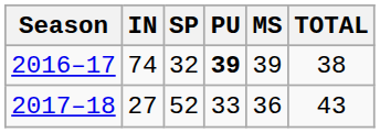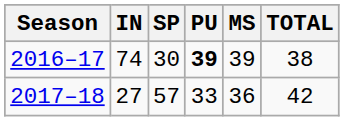 <table class="wikitable sortable" style="text-align: center;">
 <tr>
 <th>Season</th>
 <th>IN</th>
 <th>SP</th>
 <th>PU</th>
 <th>MS</th>
 <th>TOTAL</th>
 </tr>
 <tr>
 <td><a href='#'>2016–17</a></td>
 <td>74</td>
-<td>32</td>
+<td>30</td>
 <td><strong>39</strong></td>
 <td>39</td>
 <td>38</td>
 </tr>
 <tr>
 <td><a href='#'>2017–18</a></td>
 <td>27</td>
-<td>52</td>
+<td>57</td>
 <td>33</td>
 <td>36</td>
-<td>43</td>
+<td>42</td>
 </tr>
 </table>
